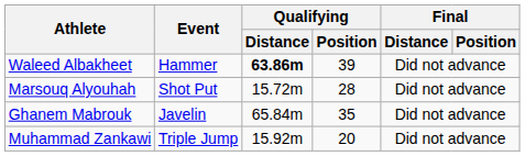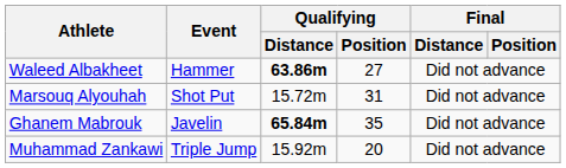 <table class=wikitable style="font-size:90%">
 <tr>
 <th rowspan="2">Athlete</th>
 <th rowspan="2">Event</th>
 <th colspan="2">Qualifying</th>
 <th colspan="2">Final</th>
 </tr>
 <tr>
 <th>Distance</th>
 <th>Position</th>
 <th>Distance</th>
 <th>Position</th>
 </tr>
 <tr>
 <td><a href='#'>Waleed Albakheet</a></td>
 <td><a href='#'>Hammer</a></td>
 <td align=center><strong>63.86m</strong></td>
-<td align=center>39</td>
+<td align=center>27</td>
 <td align=center colspan="2">Did not advance</td>
 </tr>
 <tr>
 <td><a href='#'>Marsouq Alyouhah</a></td>
 <td><a href='#'>Shot Put</a></td>
 <td align=center>15.72m</td>
-<td align=center>28</td>
+<td align=center>31</td>
 <td align=center colspan="2">Did not advance</td>
 </tr>
 <tr>
 <td><a href='#'>Ghanem Mabrouk</a></td>
 <td><a href='#'>Javelin</a></td>
-<td align=center>65.84m</td>
+<td align=center><strong>65.84m</strong></td>
 <td align=center>35</td>
 <td align=center colspan="2">Did not advance</td>
 </tr>
 <tr>
 <td><a href='#'>Muhammad Zankawi</a></td>
 <td><a href='#'>Triple Jump</a></td>
 <td align=center>15.92m</td>
 <td align=center>20</td>
 <td align=center colspan="2">Did not advance</td>
 </tr>
 </table>
